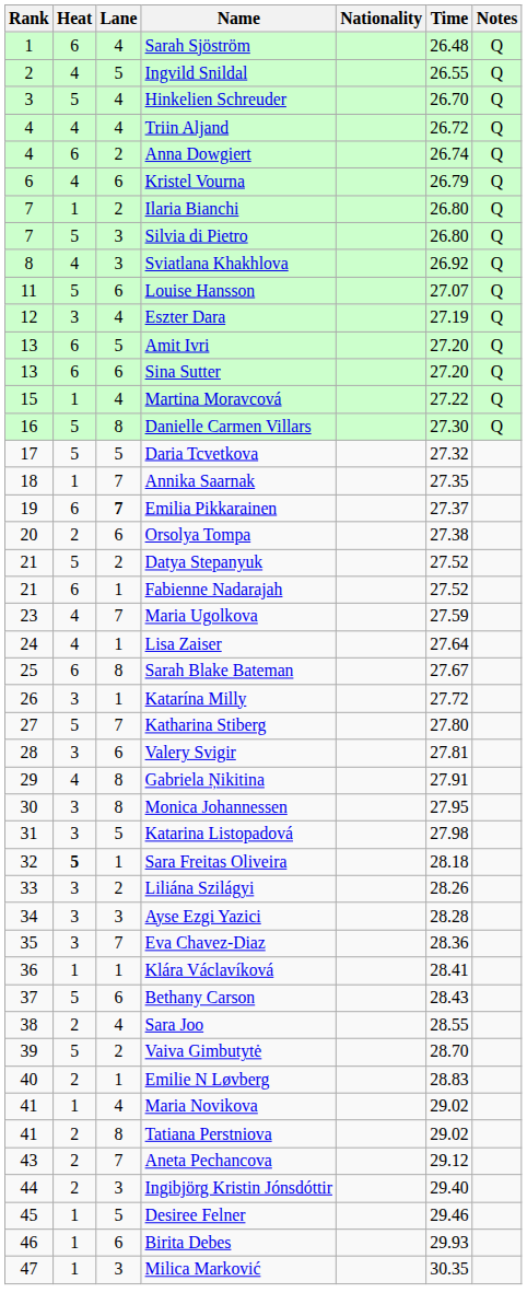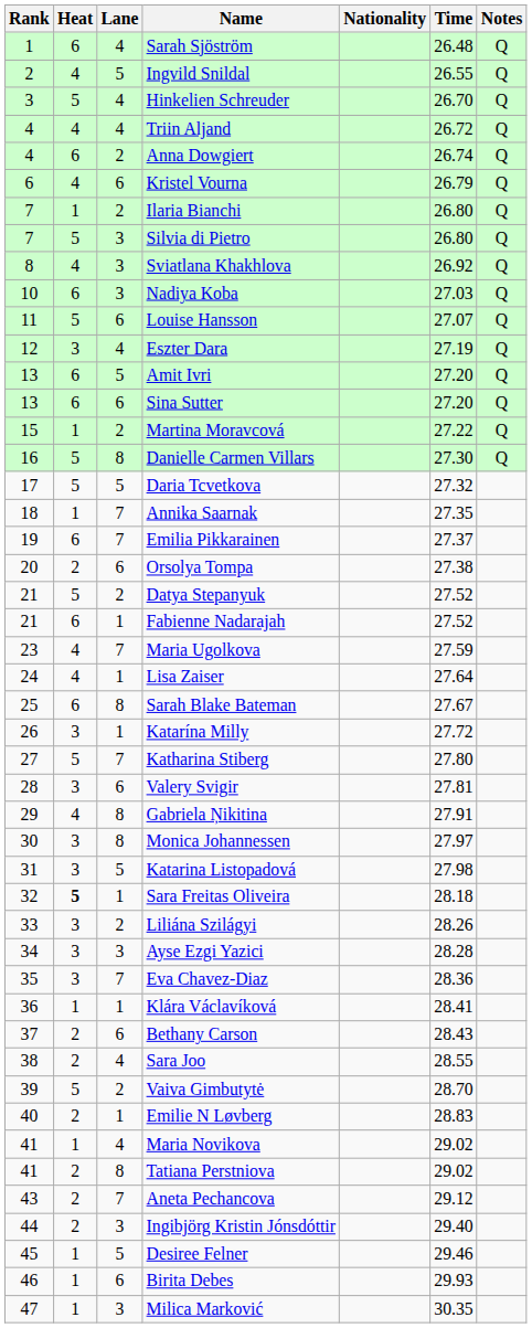 <table class="wikitable sortable" style="text-align:center">
 <tr>
 <th>Rank</th>
 <th>Heat</th>
 <th>Lane</th>
 <th>Name</th>
 <th>Nationality</th>
 <th>Time</th>
 <th>Notes</th>
 </tr>
 <tr bgcolor=ccffcc>
 <td>1</td>
 <td>6</td>
 <td>4</td>
 <td align=left><a href='#'>Sarah Sjöström</a></td>
 <td align=left></td>
 <td>26.48</td>
 <td>Q</td>
 </tr>
 <tr bgcolor=ccffcc>
 <td>2</td>
 <td>4</td>
 <td>5</td>
 <td align=left><a href='#'>Ingvild Snildal</a></td>
 <td align=left></td>
 <td>26.55</td>
 <td>Q</td>
 </tr>
 <tr bgcolor=ccffcc>
 <td>3</td>
 <td>5</td>
 <td>4</td>
 <td align=left><a href='#'>Hinkelien Schreuder</a></td>
 <td align=left></td>
 <td>26.70</td>
 <td>Q</td>
 </tr>
 <tr bgcolor=ccffcc>
 <td>4</td>
 <td>4</td>
 <td>4</td>
 <td align=left><a href='#'>Triin Aljand</a></td>
 <td align=left></td>
 <td>26.72</td>
 <td>Q</td>
 </tr>
 <tr bgcolor=ccffcc>
 <td>4</td>
 <td>6</td>
 <td>2</td>
 <td align=left><a href='#'>Anna Dowgiert</a></td>
 <td align=left></td>
 <td>26.74</td>
 <td>Q</td>
 </tr>
 <tr bgcolor=ccffcc>
 <td>6</td>
 <td>4</td>
 <td>6</td>
 <td align=left><a href='#'>Kristel Vourna</a></td>
 <td align=left></td>
 <td>26.79</td>
 <td>Q</td>
 </tr>
 <tr bgcolor=ccffcc>
 <td>7</td>
 <td>1</td>
 <td>2</td>
 <td align=left><a href='#'>Ilaria Bianchi</a></td>
 <td align=left></td>
 <td>26.80</td>
 <td>Q</td>
 </tr>
 <tr bgcolor=ccffcc>
 <td>7</td>
 <td>5</td>
 <td>3</td>
 <td align=left><a href='#'>Silvia di Pietro</a></td>
 <td align=left></td>
 <td>26.80</td>
 <td>Q</td>
 </tr>
 <tr bgcolor=ccffcc>
 <td>8</td>
 <td>4</td>
 <td>3</td>
 <td align=left><a href='#'>Sviatlana Khakhlova</a></td>
 <td align=left></td>
 <td>26.92</td>
 <td>Q</td>
 </tr>
 <tr bgcolor=ccffcc>
+<td>10</td>
+<td>6</td>
+<td>3</td>
+<td align=left><a href='#'>Nadiya Koba</a></td>
+<td align=left></td>
+<td>27.03</td>
+<td>Q</td>
+</tr>
+<tr bgcolor=ccffcc>
 <td>11</td>
 <td>5</td>
 <td>6</td>
 <td align=left><a href='#'>Louise Hansson</a></td>
 <td align=left></td>
 <td>27.07</td>
 <td>Q</td>
 </tr>
 <tr bgcolor=ccffcc>
 <td>12</td>
 <td>3</td>
 <td>4</td>
 <td align=left><a href='#'>Eszter Dara</a></td>
 <td align=left></td>
 <td>27.19</td>
 <td>Q</td>
 </tr>
 <tr bgcolor=ccffcc>
 <td>13</td>
 <td>6</td>
 <td>5</td>
 <td align=left><a href='#'>Amit Ivri</a></td>
 <td align=left></td>
 <td>27.20</td>
 <td>Q</td>
 </tr>
 <tr bgcolor=ccffcc>
 <td>13</td>
 <td>6</td>
 <td>6</td>
 <td align=left><a href='#'>Sina Sutter</a></td>
 <td align=left></td>
 <td>27.20</td>
 <td>Q</td>
 </tr>
 <tr bgcolor=ccffcc>
 <td>15</td>
 <td>1</td>
-<td>4</td>
+<td>2</td>
 <td align=left><a href='#'>Martina Moravcová</a></td>
 <td align=left></td>
 <td>27.22</td>
 <td>Q</td>
 </tr>
 <tr bgcolor=ccffcc>
 <td>16</td>
 <td>5</td>
 <td>8</td>
 <td align=left><a href='#'>Danielle Carmen Villars</a></td>
 <td align=left></td>
 <td>27.30</td>
 <td>Q</td>
 </tr>
 <tr>
 <td>17</td>
 <td>5</td>
 <td>5</td>
 <td align=left><a href='#'>Daria Tcvetkova</a></td>
 <td align=left></td>
 <td>27.32</td>
 <td></td>
 </tr>
 <tr>
 <td>18</td>
 <td>1</td>
 <td>7</td>
 <td align=left><a href='#'>Annika Saarnak</a></td>
 <td align=left></td>
 <td>27.35</td>
 <td></td>
 </tr>
 <tr>
 <td>19</td>
 <td>6</td>
-<td><strong>7</strong></td>
+<td>7</td>
 <td align=left><a href='#'>Emilia Pikkarainen</a></td>
 <td align=left></td>
 <td>27.37</td>
 <td></td>
 </tr>
 <tr>
 <td>20</td>
 <td>2</td>
 <td>6</td>
 <td align=left><a href='#'>Orsolya Tompa</a></td>
 <td align=left></td>
 <td>27.38</td>
 <td></td>
 </tr>
 <tr>
 <td>21</td>
 <td>5</td>
 <td>2</td>
 <td align=left><a href='#'>Datya Stepanyuk</a></td>
 <td align=left></td>
 <td>27.52</td>
 <td></td>
 </tr>
 <tr>
 <td>21</td>
 <td>6</td>
 <td>1</td>
 <td align=left><a href='#'>Fabienne Nadarajah</a></td>
 <td align=left></td>
 <td>27.52</td>
 <td></td>
 </tr>
 <tr>
 <td>23</td>
 <td>4</td>
 <td>7</td>
 <td align=left><a href='#'>Maria Ugolkova</a></td>
 <td align=left></td>
 <td>27.59</td>
 <td></td>
 </tr>
 <tr>
 <td>24</td>
 <td>4</td>
 <td>1</td>
 <td align=left><a href='#'>Lisa Zaiser</a></td>
 <td align=left></td>
 <td>27.64</td>
 <td></td>
 </tr>
 <tr>
 <td>25</td>
 <td>6</td>
 <td>8</td>
 <td align=left><a href='#'>Sarah Blake Bateman</a></td>
 <td align=left></td>
 <td>27.67</td>
 <td></td>
 </tr>
 <tr>
 <td>26</td>
 <td>3</td>
 <td>1</td>
 <td align=left><a href='#'>Katarína Milly</a></td>
 <td align=left></td>
 <td>27.72</td>
 <td></td>
 </tr>
 <tr>
 <td>27</td>
 <td>5</td>
 <td>7</td>
 <td align=left><a href='#'>Katharina Stiberg</a></td>
 <td align=left></td>
 <td>27.80</td>
 <td></td>
 </tr>
 <tr>
 <td>28</td>
 <td>3</td>
 <td>6</td>
 <td align=left><a href='#'>Valery Svigir</a></td>
 <td align=left></td>
 <td>27.81</td>
 <td></td>
 </tr>
 <tr>
 <td>29</td>
 <td>4</td>
 <td>8</td>
 <td align=left><a href='#'>Gabriela Ņikitina</a></td>
 <td align=left></td>
 <td>27.91</td>
 <td></td>
 </tr>
 <tr>
 <td>30</td>
 <td>3</td>
 <td>8</td>
 <td align=left><a href='#'>Monica Johannessen</a></td>
 <td align=left></td>
-<td>27.95</td>
+<td>27.97</td>
 <td></td>
 </tr>
 <tr>
 <td>31</td>
 <td>3</td>
 <td>5</td>
 <td align=left><a href='#'>Katarina Listopadová</a></td>
 <td align=left></td>
 <td>27.98</td>
 <td></td>
 </tr>
 <tr>
 <td>32</td>
 <td><strong>5</strong></td>
 <td>1</td>
 <td align=left><a href='#'>Sara Freitas Oliveira</a></td>
 <td align=left></td>
 <td>28.18</td>
 <td></td>
 </tr>
 <tr>
 <td>33</td>
 <td>3</td>
 <td>2</td>
 <td align=left><a href='#'>Liliána Szilágyi</a></td>
 <td align=left></td>
 <td>28.26</td>
 <td></td>
 </tr>
 <tr>
 <td>34</td>
 <td>3</td>
 <td>3</td>
 <td align=left><a href='#'>Ayse Ezgi Yazici</a></td>
 <td align=left></td>
 <td>28.28</td>
 <td></td>
 </tr>
 <tr>
 <td>35</td>
 <td>3</td>
 <td>7</td>
 <td align=left><a href='#'>Eva Chavez-Diaz</a></td>
 <td align=left></td>
 <td>28.36</td>
 <td></td>
 </tr>
 <tr>
 <td>36</td>
 <td>1</td>
 <td>1</td>
 <td align=left><a href='#'>Klára Václavíková</a></td>
 <td align=left></td>
 <td>28.41</td>
 <td></td>
 </tr>
 <tr>
 <td>37</td>
-<td>5</td>
+<td>2</td>
 <td>6</td>
 <td align=left><a href='#'>Bethany Carson</a></td>
 <td align=left></td>
 <td>28.43</td>
 <td></td>
 </tr>
 <tr>
 <td>38</td>
 <td>2</td>
 <td>4</td>
 <td align=left><a href='#'>Sara Joo</a></td>
 <td align=left></td>
 <td>28.55</td>
 <td></td>
 </tr>
 <tr>
 <td>39</td>
 <td>5</td>
 <td>2</td>
 <td align=left><a href='#'>Vaiva Gimbutytė</a></td>
 <td align=left></td>
 <td>28.70</td>
 <td></td>
 </tr>
 <tr>
 <td>40</td>
 <td>2</td>
 <td>1</td>
 <td align=left><a href='#'>Emilie N Løvberg</a></td>
 <td align=left></td>
 <td>28.83</td>
 <td></td>
 </tr>
 <tr>
 <td>41</td>
 <td>1</td>
 <td>4</td>
 <td align=left><a href='#'>Maria Novikova</a></td>
 <td align=left></td>
 <td>29.02</td>
 <td></td>
 </tr>
 <tr>
 <td>41</td>
 <td>2</td>
 <td>8</td>
 <td align=left><a href='#'>Tatiana Perstniova</a></td>
 <td align=left></td>
 <td>29.02</td>
 <td></td>
 </tr>
 <tr>
 <td>43</td>
 <td>2</td>
 <td>7</td>
 <td align=left><a href='#'>Aneta Pechancova</a></td>
 <td align=left></td>
 <td>29.12</td>
 <td></td>
 </tr>
 <tr>
 <td>44</td>
 <td>2</td>
 <td>3</td>
 <td align=left><a href='#'>Ingibjörg Kristin Jónsdóttir</a></td>
 <td align=left></td>
 <td>29.40</td>
 <td></td>
 </tr>
 <tr>
 <td>45</td>
 <td>1</td>
 <td>5</td>
 <td align=left><a href='#'>Desiree Felner</a></td>
 <td align=left></td>
 <td>29.46</td>
 <td></td>
 </tr>
 <tr>
 <td>46</td>
 <td>1</td>
 <td>6</td>
 <td align=left><a href='#'>Birita Debes</a></td>
 <td align=left></td>
 <td>29.93</td>
 <td></td>
 </tr>
 <tr>
 <td>47</td>
 <td>1</td>
 <td>3</td>
 <td align=left><a href='#'>Milica Marković</a></td>
 <td align=left></td>
 <td>30.35</td>
 <td></td>
 </tr>
 </table>
